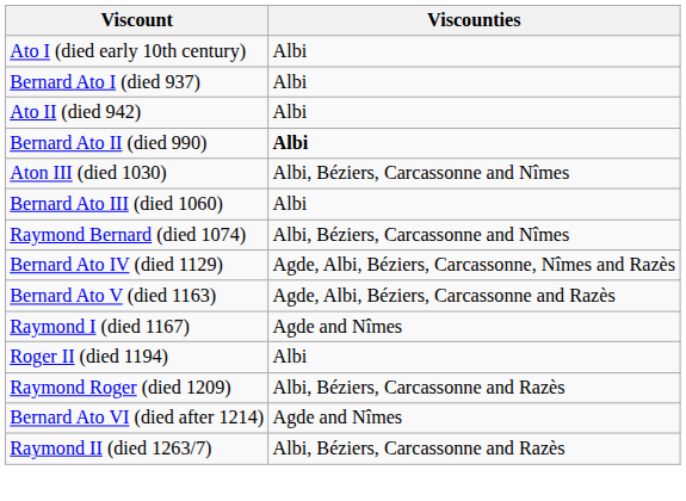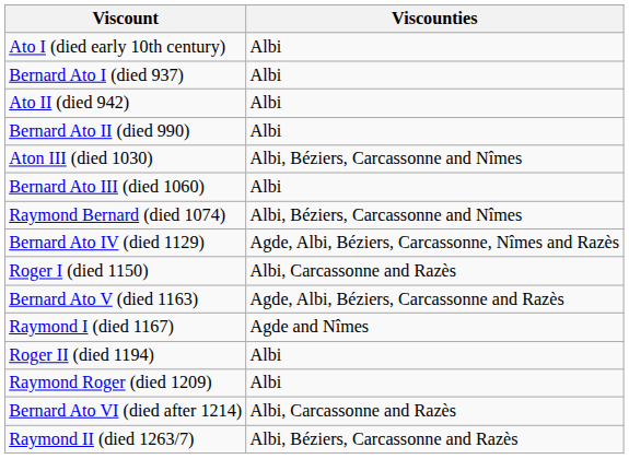 <table class="wikitable">
 <tr>
 <th>Viscount</th>
 <th>Viscounties</th>
 </tr>
 <tr>
 <td><a href='#'>Ato I</a> (died early 10th century)</td>
 <td>Albi</td>
 </tr>
 <tr>
 <td><a href='#'>Bernard Ato I</a> (died 937)</td>
 <td>Albi</td>
 </tr>
 <tr>
 <td><a href='#'>Ato II</a> (died 942)</td>
 <td>Albi</td>
 </tr>
 <tr>
 <td><a href='#'>Bernard Ato II</a> (died 990)</td>
-<td><strong>Albi</strong></td>
+<td>Albi</td>
 </tr>
 <tr>
 <td><a href='#'>Aton III</a> (died 1030)</td>
 <td>Albi, Béziers, Carcassonne and Nîmes</td>
 </tr>
 <tr>
 <td><a href='#'>Bernard Ato III</a> (died 1060)</td>
 <td>Albi</td>
 </tr>
 <tr>
 <td><a href='#'>Raymond Bernard</a> (died 1074)</td>
 <td>Albi, Béziers, Carcassonne and Nîmes</td>
 </tr>
 <tr>
 <td><a href='#'>Bernard Ato IV</a> (died 1129)</td>
 <td>Agde, Albi, Béziers, Carcassonne, Nîmes and Razès</td>
 </tr>
 <tr>
+<td><a href='#'>Roger I</a> (died 1150)</td>
+<td>Albi, Carcassonne and Razès</td>
+</tr>
+<tr>
 <td><a href='#'>Bernard Ato V</a> (died 1163)</td>
 <td>Agde, Albi, Béziers, Carcassonne and Razès</td>
 </tr>
 <tr>
 <td><a href='#'>Raymond I</a> (died 1167)</td>
 <td>Agde and Nîmes</td>
 </tr>
 <tr>
 <td><a href='#'>Roger II</a> (died 1194)</td>
 <td>Albi</td>
 </tr>
 <tr>
 <td><a href='#'>Raymond Roger</a> (died 1209)</td>
-<td>Albi, Béziers, Carcassonne and Razès</td>
+<td>Albi</td>
 </tr>
 <tr>
 <td><a href='#'>Bernard Ato VI</a> (died after 1214)</td>
-<td>Agde and Nîmes</td>
+<td>Albi, Carcassonne and Razès</td>
 </tr>
 <tr>
 <td><a href='#'>Raymond II</a> (died 1263/7)</td>
 <td>Albi, Béziers, Carcassonne and Razès</td>
 </tr>
 </table>
